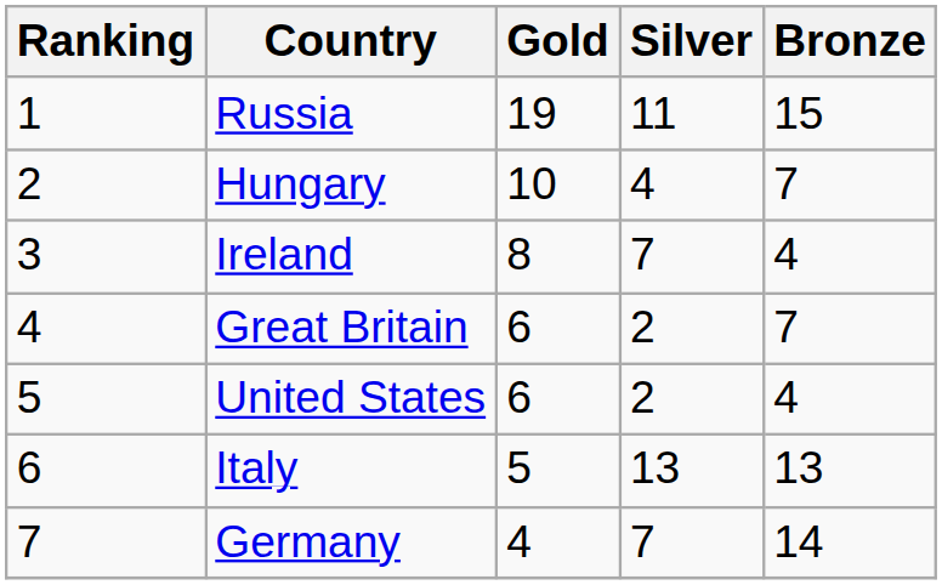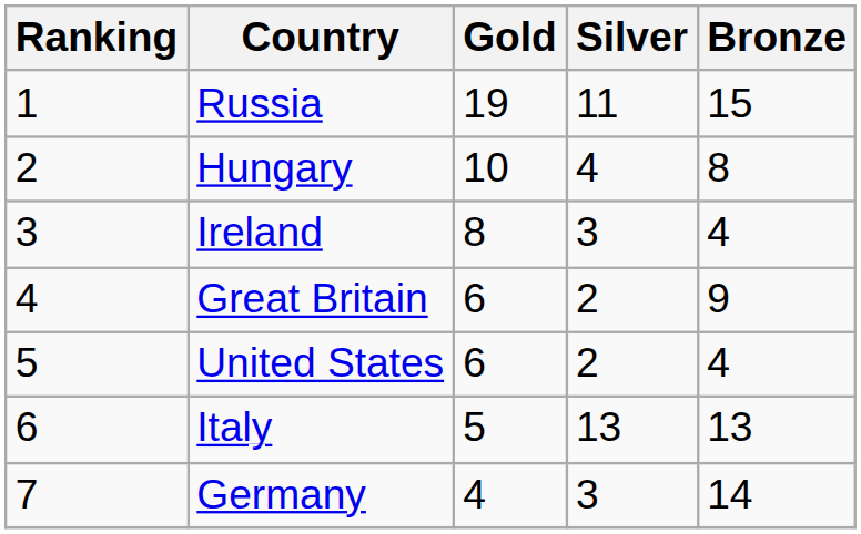 <table class="wikitable">
 <tr>
 <th>Ranking</th>
 <th>Country</th>
 <th>Gold </th>
 <th>Silver </th>
 <th>Bronze </th>
 </tr>
 <tr>
 <td>1</td>
 <td> <a href='#'>Russia</a></td>
 <td>19</td>
 <td>11</td>
 <td>15</td>
 </tr>
 <tr>
 <td>2</td>
 <td> <a href='#'>Hungary</a></td>
 <td>10</td>
 <td>4</td>
-<td>7</td>
+<td>8</td>
 </tr>
 <tr>
 <td>3</td>
 <td> <a href='#'>Ireland</a></td>
 <td>8</td>
-<td>7</td>
+<td>3</td>
 <td>4</td>
 </tr>
 <tr>
 <td>4</td>
 <td> <a href='#'>Great Britain</a></td>
 <td>6</td>
 <td>2</td>
-<td>7</td>
+<td>9</td>
 </tr>
 <tr>
 <td>5</td>
 <td> <a href='#'>United States</a></td>
 <td>6</td>
 <td>2</td>
 <td>4</td>
 </tr>
 <tr>
 <td>6</td>
 <td> <a href='#'>Italy</a></td>
 <td>5</td>
 <td>13</td>
 <td>13</td>
 </tr>
 <tr>
 <td>7</td>
 <td> <a href='#'>Germany</a></td>
 <td>4</td>
-<td>7</td>
+<td>3</td>
 <td>14</td>
 </tr>
 <tr>
 </tr>
 </table>
